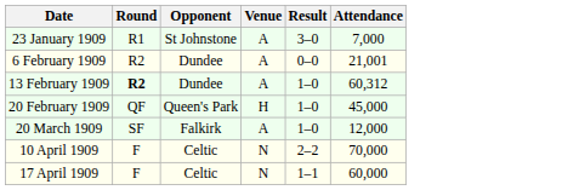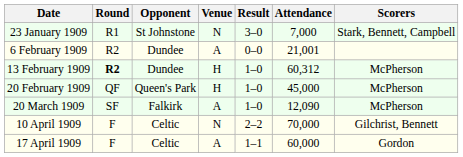 <table class="wikitable sortable" style="font-size:100%; text-align:center">
 <tr>
 <th>Date</th>
 <th>Round</th>
 <th>Opponent</th>
 <th>Venue</th>
 <th>Result</th>
 <th>Attendance</th>
+<th>Scorers</th>
 </tr>
 <tr bgcolor = "#EEFFEE">
 <td>23 January 1909</td>
 <td>R1</td>
 <td>St Johnstone</td>
-<td>A</td>
+<td>N</td>
 <td>3–0</td>
 <td>7,000</td>
+<td>Stark, Bennett, Campbell</td>
 </tr>
 <tr bgcolor = "#FFFFEE">
 <td>6 February 1909</td>
 <td>R2</td>
 <td>Dundee</td>
 <td>A</td>
 <td>0–0</td>
 <td>21,001</td>
+<td></td>
 </tr>
 <tr bgcolor = "#EEFFEE">
 <td>13 February 1909</td>
 <td><strong>R2</strong></td>
 <td>Dundee</td>
-<td>A</td>
+<td>H</td>
 <td>1–0</td>
 <td>60,312</td>
+<td>McPherson</td>
 </tr>
 <tr bgcolor = "#EEFFEE">
 <td>20 February 1909</td>
 <td>QF</td>
 <td>Queen's Park</td>
 <td>H</td>
 <td>1–0</td>
 <td>45,000</td>
+<td>McPherson</td>
 </tr>
 <tr bgcolor = "#EEFFEE">
 <td>20 March 1909</td>
 <td>SF</td>
 <td>Falkirk</td>
 <td>A</td>
 <td>1–0</td>
-<td>12,000</td>
+<td>12,090</td>
+<td>McPherson</td>
 </tr>
 <tr bgcolor = "#FFFFEE">
 <td>10 April 1909</td>
 <td>F</td>
 <td>Celtic</td>
 <td>N</td>
 <td>2–2</td>
 <td>70,000</td>
+<td>Gilchrist, Bennett</td>
 </tr>
 <tr bgcolor = "#FFFFEE">
 <td>17 April 1909</td>
 <td>F</td>
 <td>Celtic</td>
-<td>N</td>
+<td>A</td>
 <td>1–1</td>
 <td>60,000</td>
+<td>Gordon</td>
 </tr>
 </table>
